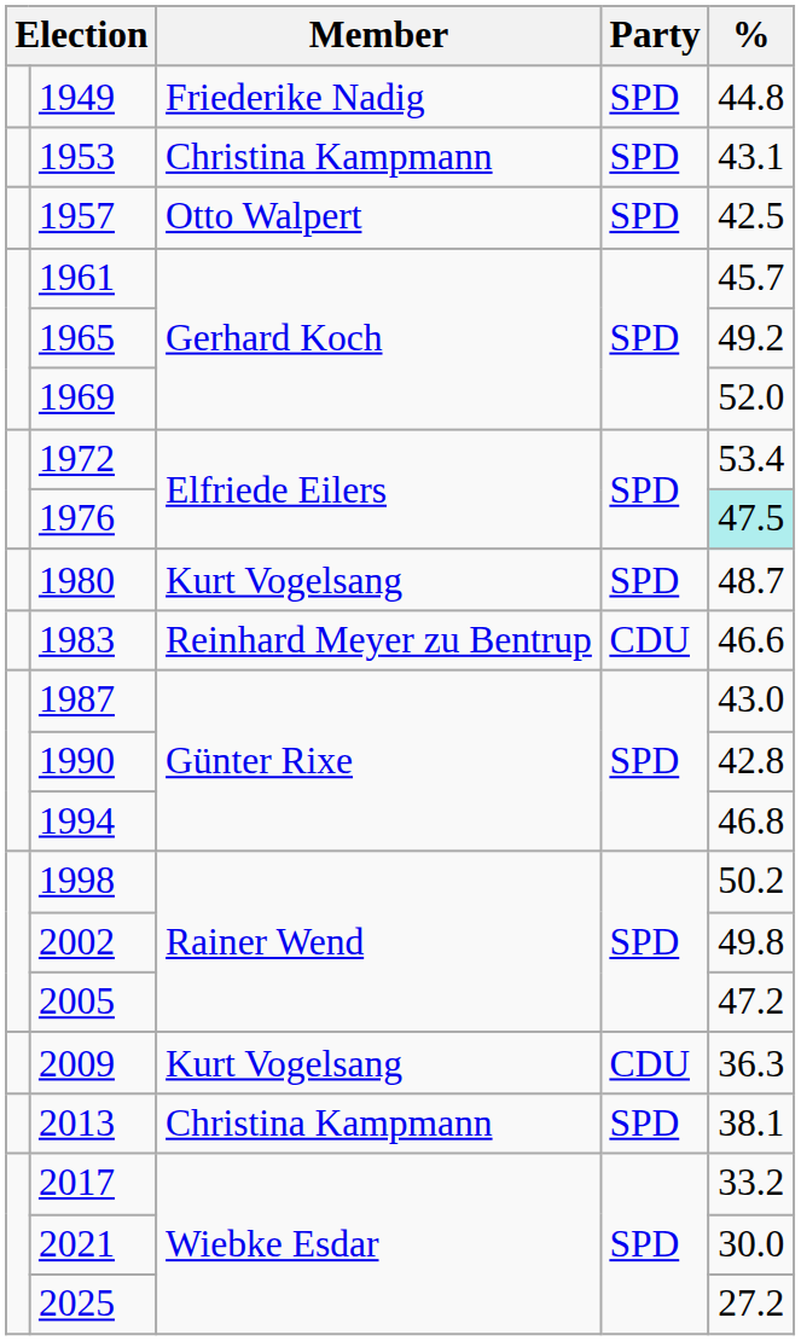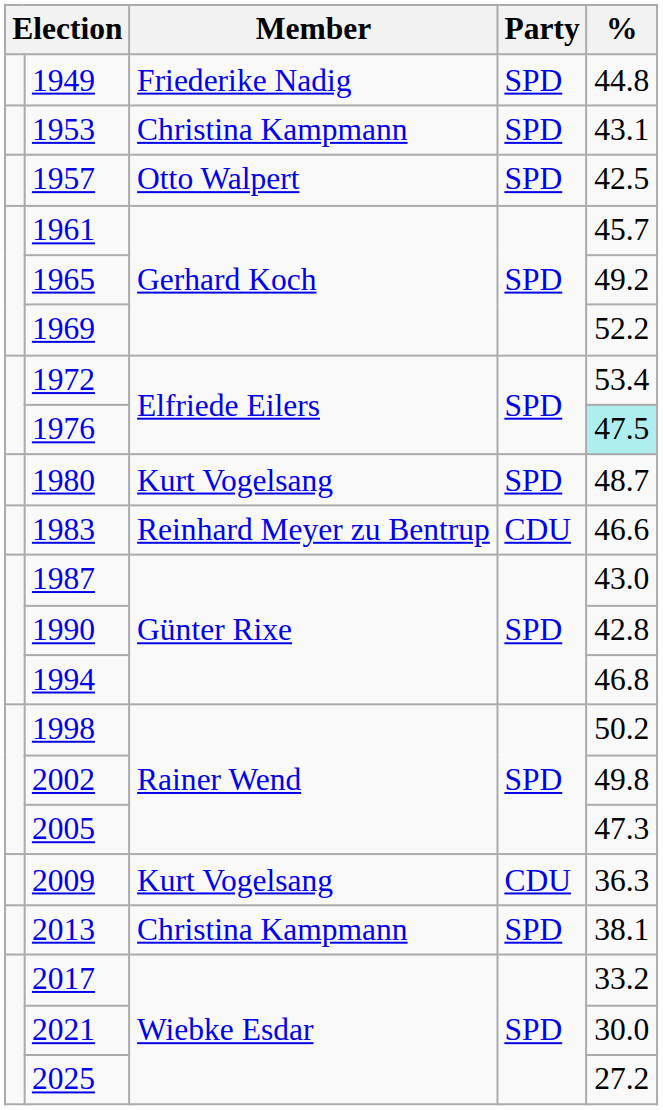 <table class=wikitable>
 <tr>
 <th colspan=2>Election</th>
 <th>Member</th>
 <th>Party</th>
 <th>%</th>
 </tr>
 <tr>
 <td bgcolor=></td>
 <td><a href='#'>1949</a></td>
 <td><a href='#'>Friederike Nadig</a></td>
 <td><a href='#'>SPD</a></td>
 <td align=right>44.8</td>
 </tr>
 <tr>
 <td bgcolor=></td>
 <td><a href='#'>1953</a></td>
 <td><a href='#'>Christina Kampmann</a></td>
 <td><a href='#'>SPD</a></td>
 <td align=right>43.1</td>
 </tr>
 <tr>
 <td bgcolor=></td>
 <td><a href='#'>1957</a></td>
 <td><a href='#'>Otto Walpert</a></td>
 <td><a href='#'>SPD</a></td>
 <td align=right>42.5</td>
 </tr>
 <tr>
 <td rowspan=3 bgcolor=></td>
 <td><a href='#'>1961</a></td>
 <td rowspan=3><a href='#'>Gerhard Koch</a></td>
 <td rowspan=3><a href='#'>SPD</a></td>
 <td align=right>45.7</td>
 </tr>
 <tr>
 <td><a href='#'>1965</a></td>
 <td align=right>49.2</td>
 </tr>
 <tr>
 <td><a href='#'>1969</a></td>
-<td align=right>52.0</td>
+<td align=right>52.2</td>
 </tr>
 <tr>
 <td rowspan=2 bgcolor=></td>
 <td><a href='#'>1972</a></td>
 <td rowspan=2><a href='#'>Elfriede Eilers</a></td>
 <td rowspan=2><a href='#'>SPD</a></td>
 <td align=right>53.4</td>
 </tr>
 <tr>
 <td><a href='#'>1976</a></td>
 <td align=right style="background: paleturquoise;">47.5</td>
 </tr>
 <tr>
 <td bgcolor=></td>
 <td><a href='#'>1980</a></td>
 <td><a href='#'>Kurt Vogelsang</a></td>
 <td><a href='#'>SPD</a></td>
 <td align=right>48.7</td>
 </tr>
 <tr>
 <td bgcolor=></td>
 <td><a href='#'>1983</a></td>
 <td><a href='#'>Reinhard Meyer zu Bentrup</a></td>
 <td><a href='#'>CDU</a></td>
 <td align=right>46.6</td>
 </tr>
 <tr>
 <td rowspan=3 bgcolor=></td>
 <td><a href='#'>1987</a></td>
 <td rowspan=3><a href='#'>Günter Rixe</a></td>
 <td rowspan=3><a href='#'>SPD</a></td>
 <td align=right>43.0</td>
 </tr>
 <tr>
 <td><a href='#'>1990</a></td>
 <td align=right>42.8</td>
 </tr>
 <tr>
 <td><a href='#'>1994</a></td>
 <td align=right>46.8</td>
 </tr>
 <tr>
 <td rowspan=3 bgcolor=></td>
 <td><a href='#'>1998</a></td>
 <td rowspan=3><a href='#'>Rainer Wend</a></td>
 <td rowspan=3><a href='#'>SPD</a></td>
 <td align=right>50.2</td>
 </tr>
 <tr>
 <td><a href='#'>2002</a></td>
 <td align=right>49.8</td>
 </tr>
 <tr>
 <td><a href='#'>2005</a></td>
-<td align=right>47.2</td>
+<td align=right>47.3</td>
 </tr>
 <tr>
 <td bgcolor=></td>
 <td><a href='#'>2009</a></td>
 <td><a href='#'>Kurt Vogelsang</a></td>
 <td><a href='#'>CDU</a></td>
 <td align=right>36.3</td>
 </tr>
 <tr>
 <td bgcolor=></td>
 <td><a href='#'>2013</a></td>
 <td><a href='#'>Christina Kampmann</a></td>
 <td><a href='#'>SPD</a></td>
 <td align=right>38.1</td>
 </tr>
 <tr>
 <td rowspan=3 bgcolor=></td>
 <td><a href='#'>2017</a></td>
 <td rowspan=3><a href='#'>Wiebke Esdar</a></td>
 <td rowspan=3><a href='#'>SPD</a></td>
 <td align=right>33.2</td>
 </tr>
 <tr>
 <td><a href='#'>2021</a></td>
 <td align=right>30.0</td>
 </tr>
 <tr>
 <td><a href='#'>2025</a></td>
 <td align=right>27.2</td>
 </tr>
 </table>
